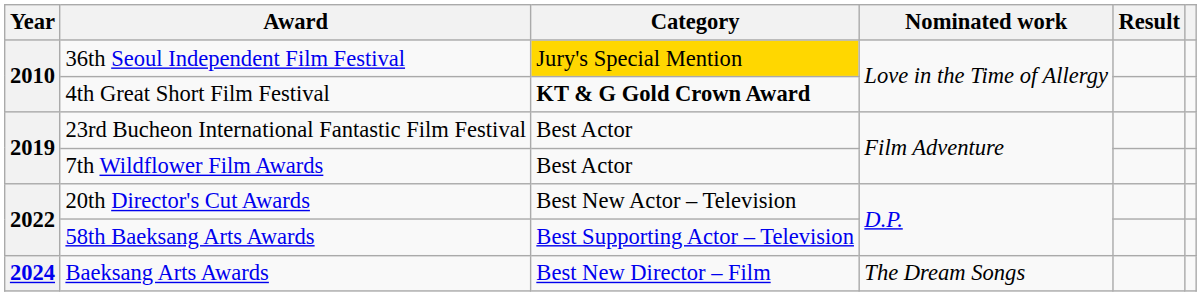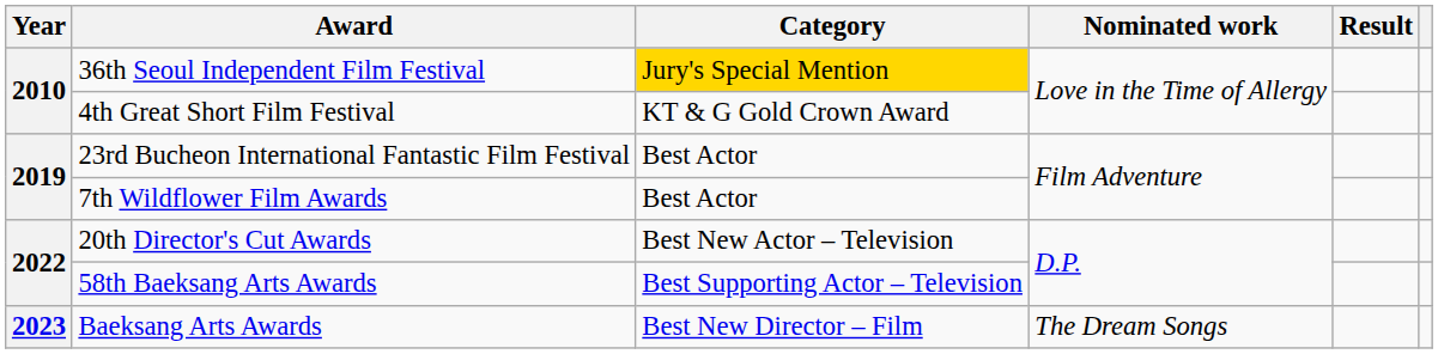 <table class="wikitable plainrowheaders sortable">
 <tr>
 <th scope="col">Year</th>
 <th scope="col">Award</th>
 <th scope="col">Category</th>
 <th scope="col">Nominated work</th>
 <th scope="col">Result</th>
 <th scope="col" class="unsortable"></th>
 </tr>
 <tr>
 <th scope="row"  rowspan="2" style="text-align:center">2010</th>
 <td>36th <a href='#'>Seoul Independent Film Festival</a></td>
 <td style="background: gold;">Jury's Special Mention</td>
 <td rowspan="2"><em>Love in the Time of Allergy</em></td>
 <td></td>
 <td style="text-align:center"></td>
 </tr>
 <tr>
 <td>4th Great Short Film Festival</td>
-<td><strong>KT & G Gold Crown Award</strong></td>
+<td>KT & G Gold Crown Award</td>
 <td></td>
 <td style="text-align:center"></td>
 </tr>
 <tr>
 <th scope="row" rowspan="2" style="text-align:center">2019</th>
 <td>23rd Bucheon International Fantastic Film Festival</td>
 <td>Best Actor</td>
 <td rowspan="2"><em>Film Adventure</em></td>
 <td></td>
 <td style="text-align:center"></td>
 </tr>
 <tr>
 <td>7th <a href='#'>Wildflower Film Awards</a></td>
 <td>Best Actor</td>
 <td></td>
 <td style="text-align:center"></td>
 </tr>
 <tr>
 <th scope=row  rowspan="2" style="text-align:center">2022</th>
 <td>20th <a href='#'>Director's Cut Awards</a></td>
 <td>Best New Actor – Television</td>
 <td rowspan="2"><em><a href='#'>D.P.</a></em></td>
 <td></td>
 <td style="text-align:center"></td>
 </tr>
 <tr>
 <td><a href='#'>58th Baeksang Arts Awards</a></td>
 <td><a href='#'>Best Supporting Actor – Television</a></td>
 <td></td>
 <td></td>
 </tr>
 <tr>
-<th scope="row" style="text-align:center"><a href='#'>2024</a></th>
+<th scope="row" style="text-align:center"><a href='#'>2023</a></th>
 <td><a href='#'>Baeksang Arts Awards</a></td>
 <td><a href='#'>Best New Director – Film</a></td>
 <td><em>The Dream Songs</em></td>
 <td></td>
 <td style="text-align:center"></td>
 </tr>
 </table>
